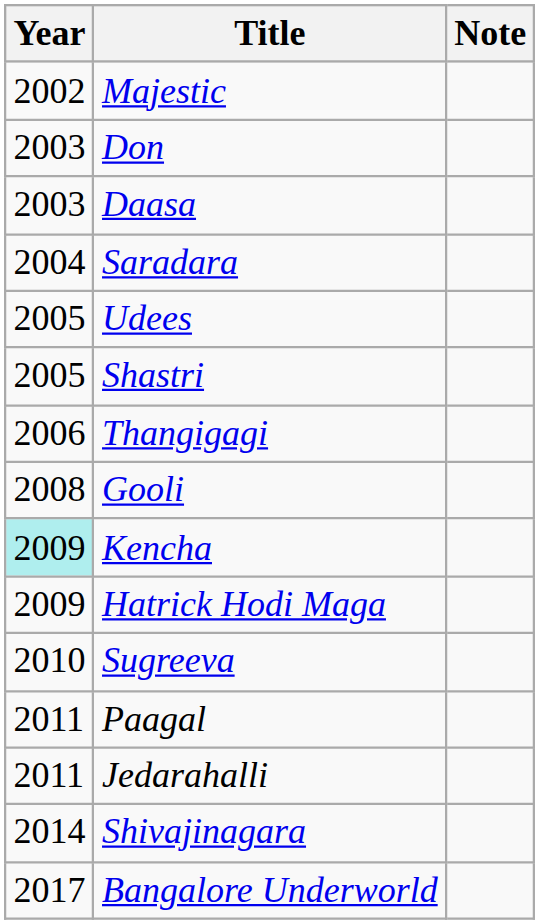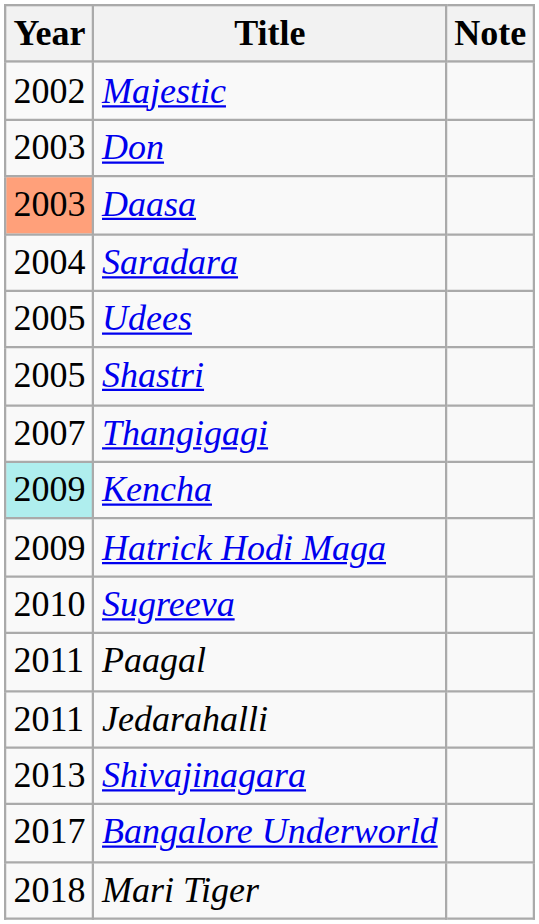 <table class="wikitable">
 <tr style="background:#ccc; text-align:center;">
 <th>Year</th>
 <th>Title</th>
 <th>Note</th>
 </tr>
 <tr>
 <td>2002</td>
 <td><em><a href='#'>Majestic</a></em></td>
 <td></td>
 </tr>
 <tr>
 <td>2003</td>
 <td><em><a href='#'>Don</a></em></td>
 <td></td>
 </tr>
 <tr>
-<td>2003</td>
+<td style="background: lightsalmon;">2003</td>
 <td><em><a href='#'>Daasa</a></em></td>
 <td></td>
 </tr>
 <tr>
 <td>2004</td>
 <td><em><a href='#'>Saradara</a></em></td>
 <td></td>
 </tr>
 <tr>
 <td>2005</td>
 <td><em><a href='#'>Udees</a></em></td>
 <td></td>
 </tr>
 <tr>
 <td>2005</td>
 <td><em><a href='#'>Shastri</a></em></td>
 <td></td>
 </tr>
 <tr>
-<td>2006</td>
+<td>2007</td>
 <td><em><a href='#'>Thangigagi</a></em></td>
-<td></td>
-</tr>
-<tr>
-<td>2008</td>
-<td><em><a href='#'>Gooli</a></em></td>
 <td></td>
 </tr>
 <tr>
 <td style="background: paleturquoise;">2009</td>
 <td><em><a href='#'>Kencha</a></em></td>
 <td></td>
 </tr>
 <tr>
 <td>2009</td>
 <td><em><a href='#'>Hatrick Hodi Maga</a></em></td>
 <td></td>
 </tr>
 <tr>
 <td>2010</td>
 <td><em><a href='#'>Sugreeva</a></em></td>
 <td></td>
 </tr>
 <tr>
 <td>2011</td>
 <td><em>Paagal</em></td>
 <td></td>
 </tr>
 <tr>
 <td>2011</td>
 <td><em>Jedarahalli</em></td>
 <td></td>
 </tr>
 <tr>
-<td>2014</td>
+<td>2013</td>
 <td><em><a href='#'>Shivajinagara</a></em></td>
 <td></td>
 </tr>
 <tr>
 <td>2017</td>
 <td><em><a href='#'>Bangalore Underworld</a></em></td>
 <td></td>
 </tr>
+<tr>
+<td>2018</td>
+<td><em>Mari Tiger</em></td>
+<td></td>
+</tr>
 </table>
